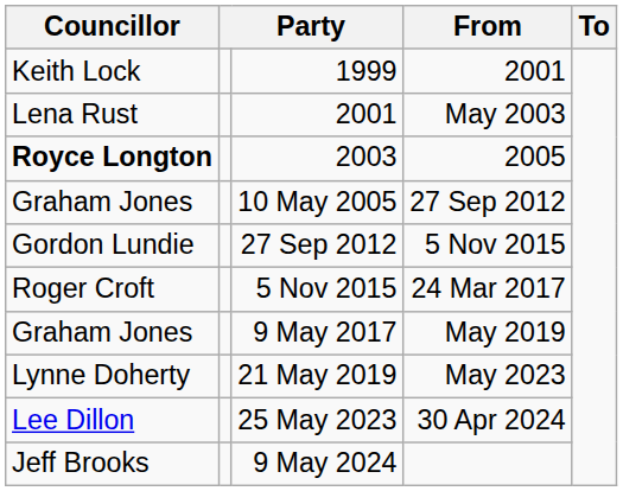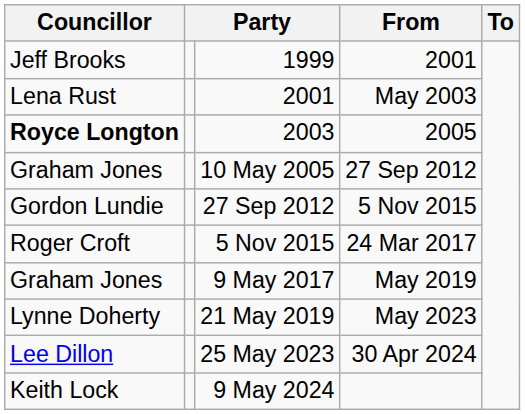 <table class=wikitable>
 <tr>
 <th>Councillor</th>
 <th colspan=2>Party</th>
 <th>From</th>
 <th>To</th>
 </tr>
 <tr>
-<td>Keith Lock</td>
+<td>Jeff Brooks</td>
 <td></td>
 <td align=right>1999</td>
 <td align=right>2001</td>
 </tr>
 <tr>
 <td>Lena Rust</td>
 <td></td>
 <td align=right>2001</td>
 <td align=right>May 2003</td>
 </tr>
 <tr>
 <td><strong>Royce Longton</strong></td>
 <td></td>
 <td align=right>2003</td>
 <td align=right>2005</td>
 </tr>
 <tr>
 <td>Graham Jones</td>
 <td></td>
 <td align=right>10 May 2005</td>
 <td align=right>27 Sep 2012</td>
 </tr>
 <tr>
 <td>Gordon Lundie</td>
 <td></td>
 <td align=right>27 Sep 2012</td>
 <td align=right>5 Nov 2015</td>
 </tr>
 <tr>
 <td>Roger Croft</td>
 <td></td>
 <td align=right>5 Nov 2015</td>
 <td align=right>24 Mar 2017</td>
 </tr>
 <tr>
 <td>Graham Jones</td>
 <td></td>
 <td align=right>9 May 2017</td>
 <td align=right>May 2019</td>
 </tr>
 <tr>
 <td>Lynne Doherty</td>
 <td></td>
 <td align=right>21 May 2019</td>
 <td align=right>May 2023</td>
 </tr>
 <tr>
 <td><a href='#'>Lee Dillon</a></td>
 <td></td>
 <td align=right>25 May 2023</td>
 <td align=right>30 Apr 2024</td>
 </tr>
 <tr>
-<td>Jeff Brooks</td>
+<td>Keith Lock</td>
 <td></td>
 <td align=right>9 May 2024</td>
 <td></td>
 </tr>
 </table>
